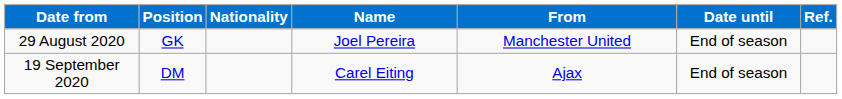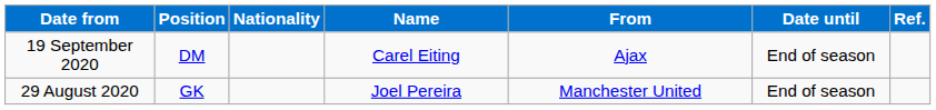 <table class="wikitable"  style="text-align:center; font-size:90%; ">
 <tr>
 <th style="background:#0072ce; color:#FFFFFF; width:120px;">Date from</th>
 <th style="background:#0072ce; color:#FFFFFF; width:50px;">Position</th>
 <th style="background:#0072ce; color:#FFFFFF; width:50px;">Nationality</th>
 <th style="background:#0072ce; color:#FFFFFF; width:150px;">Name</th>
 <th style="background:#0072ce; color:#FFFFFF; width:200px;">From</th>
 <th style="background:#0072ce; color:#FFFFFF; width:110px;">Date until</th>
 <th style="background:#0072ce; color:#FFFFFF; width:25px;">Ref.</th>
 </tr>
 <tr>
+<td>19 September 2020</td>
+<td><a href='#'>DM</a></td>
+<td></td>
+<td><a href='#'>Carel Eiting</a></td>
+<td> <a href='#'>Ajax</a></td>
+<td>End of season</td>
+<td></td>
+</tr>
+<tr>
 <td>29 August 2020</td>
 <td><a href='#'>GK</a></td>
 <td></td>
 <td><a href='#'>Joel Pereira</a></td>
 <td> <a href='#'>Manchester United</a></td>
 <td>End of season</td>
 <td></td>
 </tr>
-<tr>
-<td>19 September 2020</td>
-<td><a href='#'>DM</a></td>
-<td></td>
-<td><a href='#'>Carel Eiting</a></td>
-<td> <a href='#'>Ajax</a></td>
-<td>End of season</td>
-<td></td>
-</tr>
 </table>
